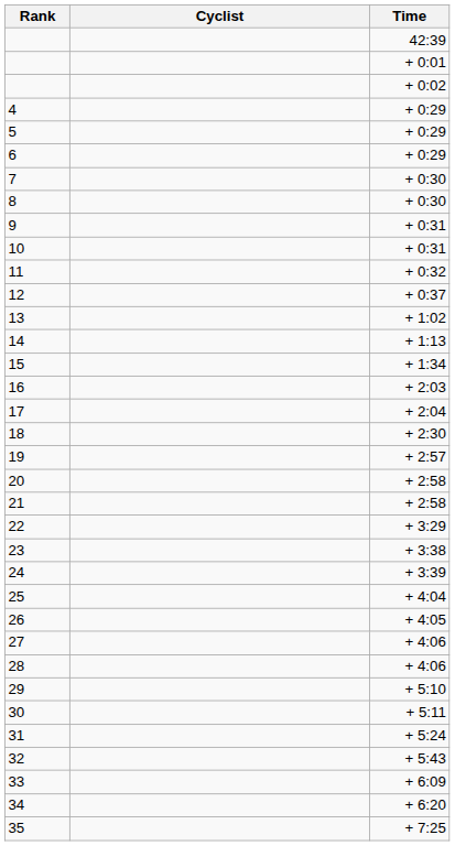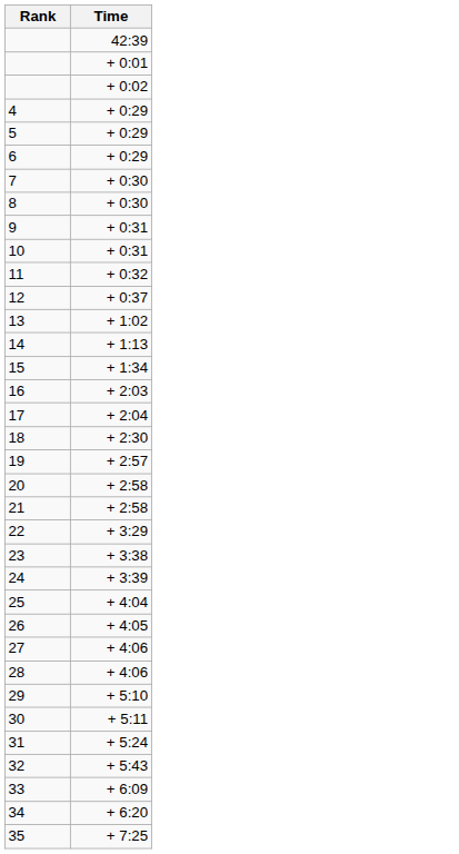 <table class="wikitable">
 <tr>
 <th style="width: 4em;">Rank</th>
-<th style="width: 20em;">Cyclist</th>
 <th style="width: 5em;">Time</th>
 </tr>
 <tr>
-<td></td>
 <td></td>
 <td align="right">42:39</td>
 </tr>
 <tr>
 <td></td>
-<td></td>
 <td align="right">+ 0:01</td>
 </tr>
 <tr>
-<td></td>
 <td></td>
 <td align="right">+ 0:02</td>
 </tr>
 <tr>
 <td>4</td>
-<td></td>
 <td align="right">+ 0:29</td>
 </tr>
 <tr>
 <td>5</td>
-<td></td>
 <td align="right">+ 0:29</td>
 </tr>
 <tr>
 <td>6</td>
-<td></td>
 <td align="right">+ 0:29</td>
 </tr>
 <tr>
 <td>7</td>
-<td></td>
 <td align="right">+ 0:30</td>
 </tr>
 <tr>
 <td>8</td>
-<td></td>
 <td align="right">+ 0:30</td>
 </tr>
 <tr>
 <td>9</td>
-<td></td>
 <td align="right">+ 0:31</td>
 </tr>
 <tr>
 <td>10</td>
-<td></td>
 <td align="right">+ 0:31</td>
 </tr>
 <tr>
 <td>11</td>
-<td></td>
 <td align="right">+ 0:32</td>
 </tr>
 <tr>
 <td>12</td>
-<td></td>
 <td align="right">+ 0:37</td>
 </tr>
 <tr>
 <td>13</td>
-<td></td>
 <td align="right">+ 1:02</td>
 </tr>
 <tr>
 <td>14</td>
-<td></td>
 <td align="right">+ 1:13</td>
 </tr>
 <tr>
 <td>15</td>
-<td></td>
 <td align="right">+ 1:34</td>
 </tr>
 <tr>
 <td>16</td>
-<td></td>
 <td align="right">+ 2:03</td>
 </tr>
 <tr>
 <td>17</td>
-<td></td>
 <td align="right">+ 2:04</td>
 </tr>
 <tr>
 <td>18</td>
-<td></td>
 <td align="right">+ 2:30</td>
 </tr>
 <tr>
 <td>19</td>
-<td></td>
 <td align="right">+ 2:57</td>
 </tr>
 <tr>
 <td>20</td>
-<td></td>
 <td align="right">+ 2:58</td>
 </tr>
 <tr>
 <td>21</td>
-<td></td>
 <td align="right">+ 2:58</td>
 </tr>
 <tr>
 <td>22</td>
-<td></td>
 <td align="right">+ 3:29</td>
 </tr>
 <tr>
 <td>23</td>
-<td></td>
 <td align="right">+ 3:38</td>
 </tr>
 <tr>
 <td>24</td>
-<td></td>
 <td align="right">+ 3:39</td>
 </tr>
 <tr>
 <td>25</td>
-<td></td>
 <td align="right">+ 4:04</td>
 </tr>
 <tr>
 <td>26</td>
-<td></td>
 <td align="right">+ 4:05</td>
 </tr>
 <tr>
 <td>27</td>
-<td></td>
 <td align="right">+ 4:06</td>
 </tr>
 <tr>
 <td>28</td>
-<td></td>
 <td align="right">+ 4:06</td>
 </tr>
 <tr>
 <td>29</td>
-<td></td>
 <td align="right">+ 5:10</td>
 </tr>
 <tr>
 <td>30</td>
-<td></td>
 <td align="right">+ 5:11</td>
 </tr>
 <tr>
 <td>31</td>
-<td></td>
 <td align="right">+ 5:24</td>
 </tr>
 <tr>
 <td>32</td>
-<td></td>
 <td align="right">+ 5:43</td>
 </tr>
 <tr>
 <td>33</td>
-<td></td>
 <td align="right">+ 6:09</td>
 </tr>
 <tr>
 <td>34</td>
-<td></td>
 <td align="right">+ 6:20</td>
 </tr>
 <tr>
 <td>35</td>
-<td></td>
 <td align="right">+ 7:25</td>
 </tr>
 </table>
